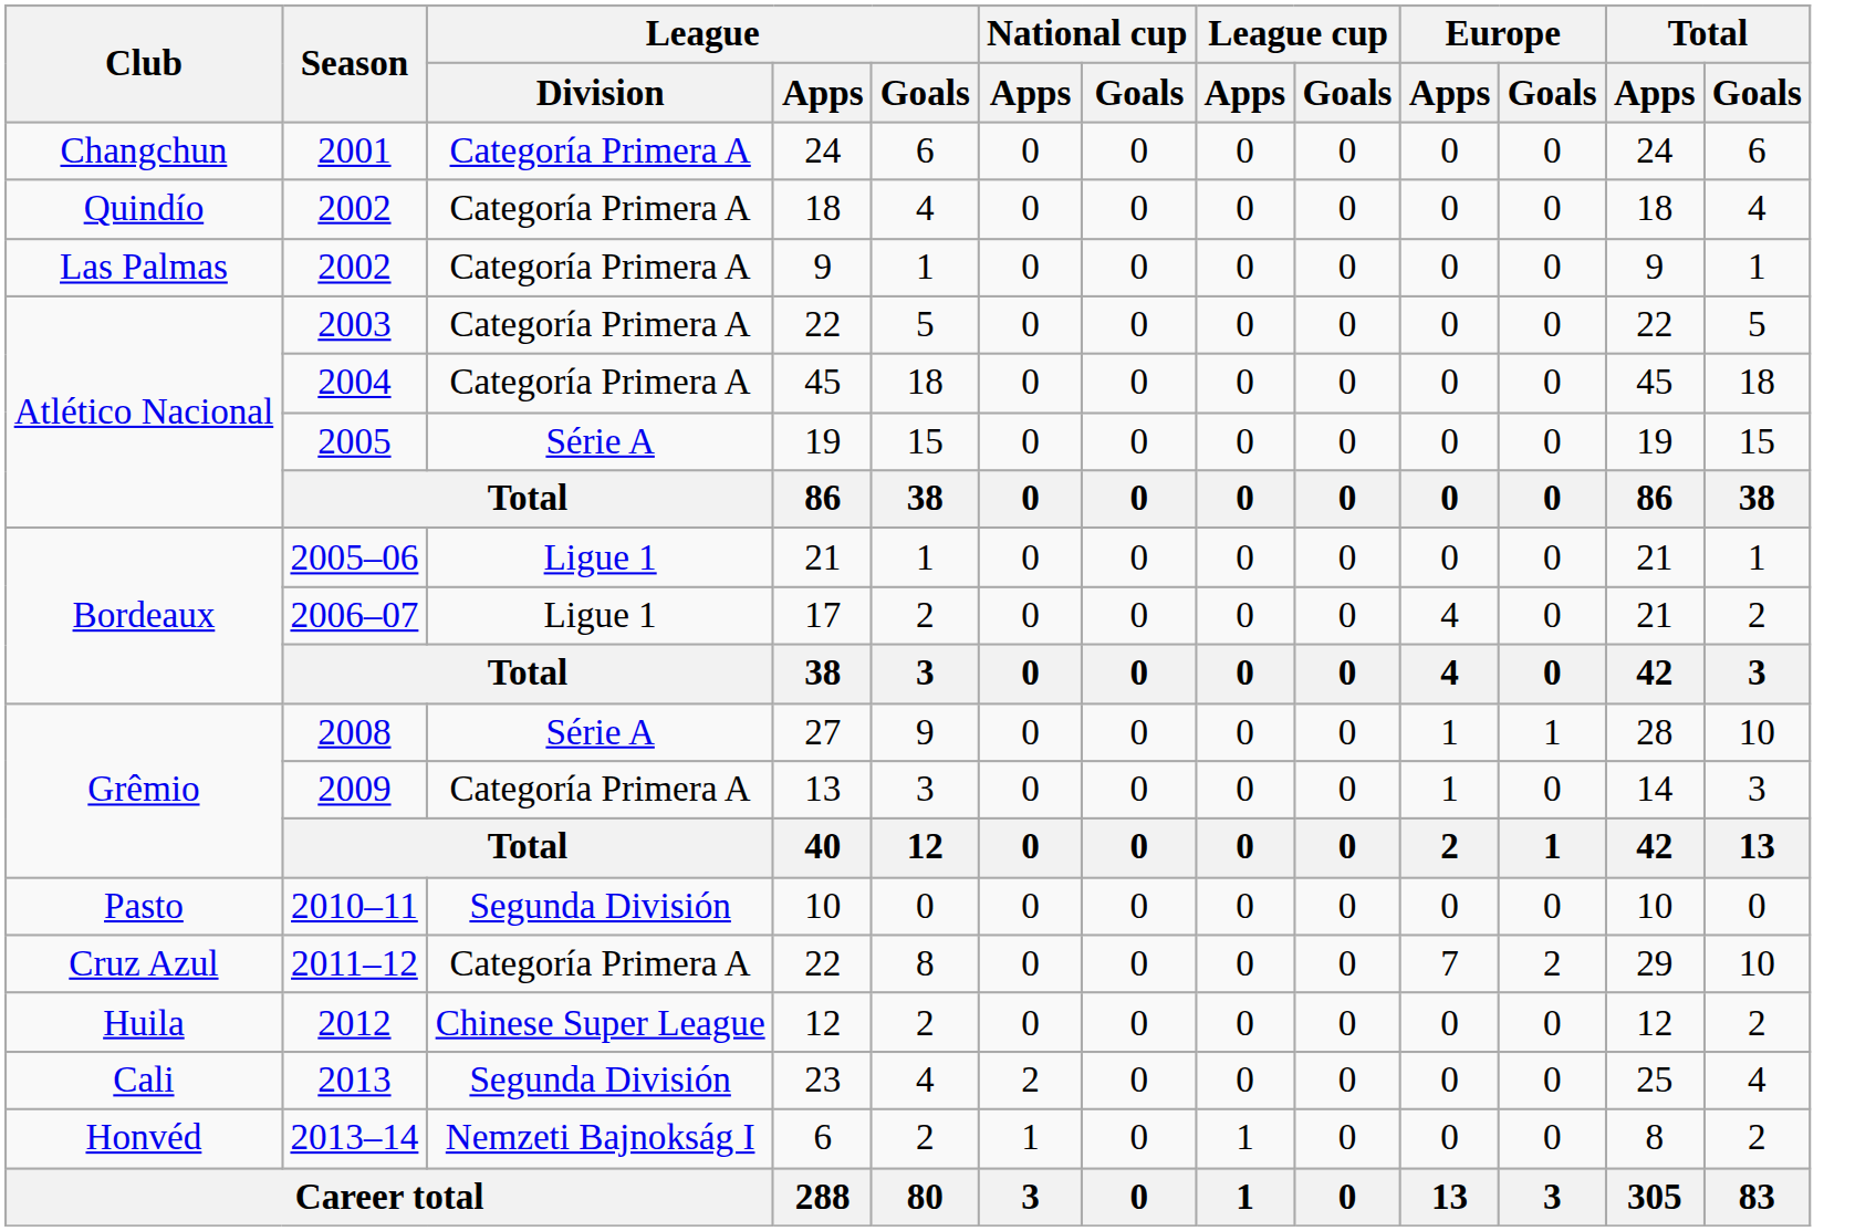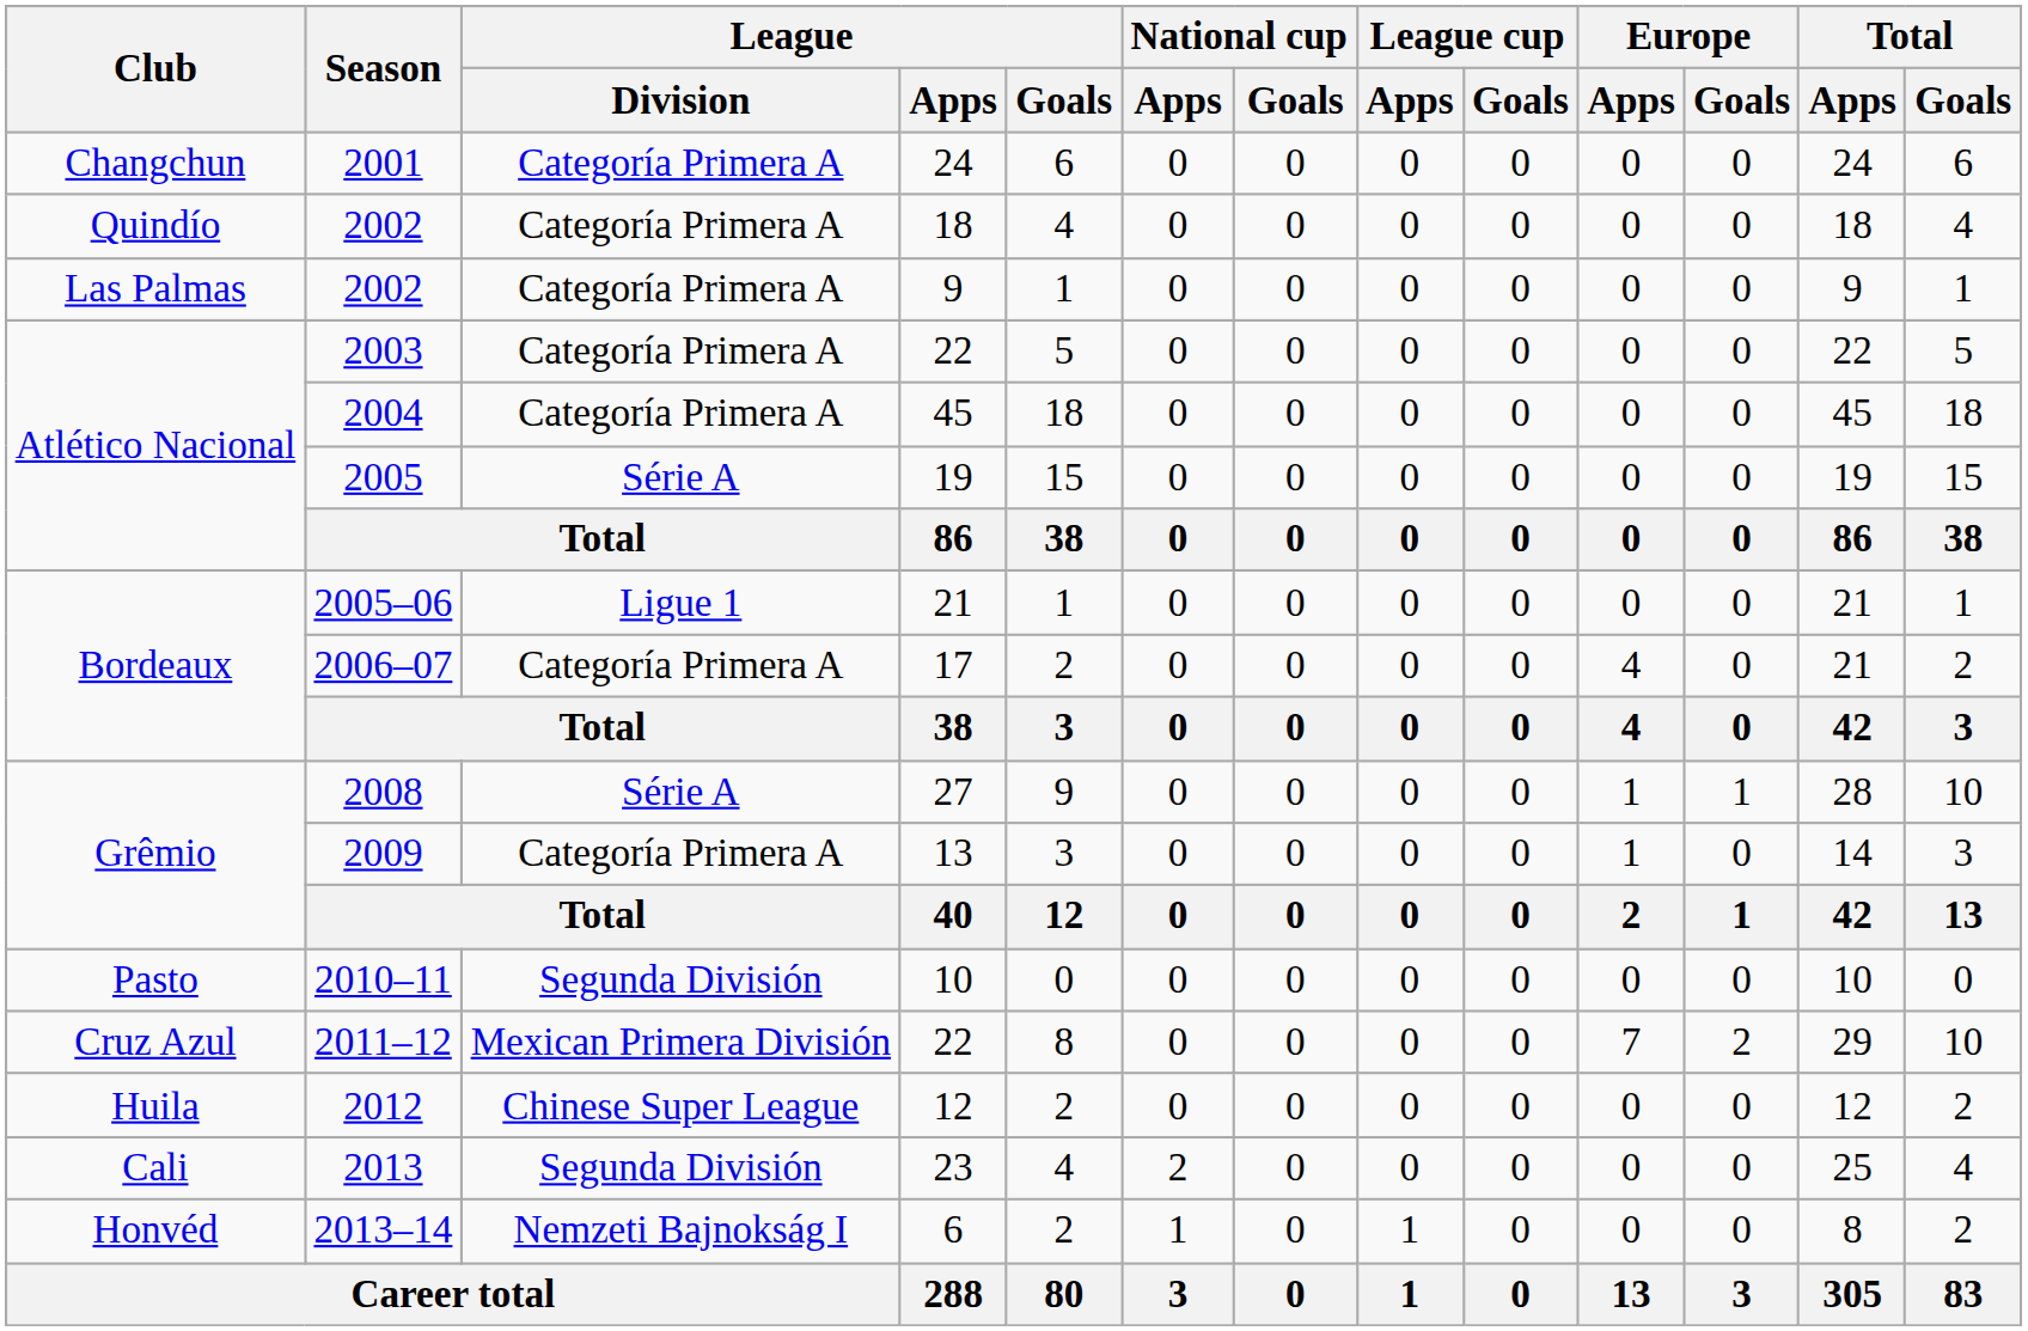 <table class="wikitable" style="text-align:center">
 <tr>
 <th rowspan="2">Club</th>
 <th rowspan="2">Season</th>
 <th colspan="3">League</th>
 <th colspan="2">National cup</th>
 <th colspan="2">League cup</th>
 <th colspan="2">Europe</th>
 <th colspan="2">Total</th>
 </tr>
 <tr>
 <th>Division</th>
 <th>Apps</th>
 <th>Goals</th>
 <th>Apps</th>
 <th>Goals</th>
 <th>Apps</th>
 <th>Goals</th>
 <th>Apps</th>
 <th>Goals</th>
 <th>Apps</th>
 <th>Goals</th>
 </tr>
 <tr>
 <td><a href='#'>Changchun</a></td>
 <td><a href='#'>2001</a></td>
 <td><a href='#'>Categoría Primera A</a></td>
 <td>24</td>
 <td>6</td>
 <td>0</td>
 <td>0</td>
 <td>0</td>
 <td>0</td>
 <td>0</td>
 <td>0</td>
 <td>24</td>
 <td>6</td>
 </tr>
 <tr>
 <td><a href='#'>Quindío</a></td>
 <td><a href='#'>2002</a></td>
 <td>Categoría Primera A</td>
 <td>18</td>
 <td>4</td>
 <td>0</td>
 <td>0</td>
 <td>0</td>
 <td>0</td>
 <td>0</td>
 <td>0</td>
 <td>18</td>
 <td>4</td>
 </tr>
 <tr>
 <td><a href='#'>Las Palmas</a></td>
 <td><a href='#'>2002</a></td>
 <td>Categoría Primera A</td>
 <td>9</td>
 <td>1</td>
 <td>0</td>
 <td>0</td>
 <td>0</td>
 <td>0</td>
 <td>0</td>
 <td>0</td>
 <td>9</td>
 <td>1</td>
 </tr>
 <tr>
 <td rowspan="4"><a href='#'>Atlético Nacional</a></td>
 <td><a href='#'>2003</a></td>
 <td>Categoría Primera A</td>
 <td>22</td>
 <td>5</td>
 <td>0</td>
 <td>0</td>
 <td>0</td>
 <td>0</td>
 <td>0</td>
 <td>0</td>
 <td>22</td>
 <td>5</td>
 </tr>
 <tr>
 <td><a href='#'>2004</a></td>
 <td>Categoría Primera A</td>
 <td>45</td>
 <td>18</td>
 <td>0</td>
 <td>0</td>
 <td>0</td>
 <td>0</td>
 <td>0</td>
 <td>0</td>
 <td>45</td>
 <td>18</td>
 </tr>
 <tr>
 <td><a href='#'>2005</a></td>
 <td><a href='#'>Série A</a></td>
 <td>19</td>
 <td>15</td>
 <td>0</td>
 <td>0</td>
 <td>0</td>
 <td>0</td>
 <td>0</td>
 <td>0</td>
 <td>19</td>
 <td>15</td>
 </tr>
 <tr>
 <th colspan="2">Total</th>
 <th>86</th>
 <th>38</th>
 <th>0</th>
 <th>0</th>
 <th>0</th>
 <th>0</th>
 <th>0</th>
 <th>0</th>
 <th>86</th>
 <th>38</th>
 </tr>
 <tr>
 <td rowspan="3"><a href='#'>Bordeaux</a></td>
 <td><a href='#'>2005–06</a></td>
 <td><a href='#'>Ligue 1</a></td>
 <td>21</td>
 <td>1</td>
 <td>0</td>
 <td>0</td>
 <td>0</td>
 <td>0</td>
 <td>0</td>
 <td>0</td>
 <td>21</td>
 <td>1</td>
 </tr>
 <tr>
 <td><a href='#'>2006–07</a></td>
-<td>Ligue 1</td>
+<td>Categoría Primera A</td>
 <td>17</td>
 <td>2</td>
 <td>0</td>
 <td>0</td>
 <td>0</td>
 <td>0</td>
 <td>4</td>
 <td>0</td>
 <td>21</td>
 <td>2</td>
 </tr>
 <tr>
 <th colspan="2">Total</th>
 <th>38</th>
 <th>3</th>
 <th>0</th>
 <th>0</th>
 <th>0</th>
 <th>0</th>
 <th>4</th>
 <th>0</th>
 <th>42</th>
 <th>3</th>
 </tr>
 <tr>
 <td rowspan="3"><a href='#'>Grêmio</a></td>
 <td><a href='#'>2008</a></td>
 <td><a href='#'>Série A</a></td>
 <td>27</td>
 <td>9</td>
 <td>0</td>
 <td>0</td>
 <td>0</td>
 <td>0</td>
 <td>1</td>
 <td>1</td>
 <td>28</td>
 <td>10</td>
 </tr>
 <tr>
 <td><a href='#'>2009</a></td>
 <td>Categoría Primera A</td>
 <td>13</td>
 <td>3</td>
 <td>0</td>
 <td>0</td>
 <td>0</td>
 <td>0</td>
 <td>1</td>
 <td>0</td>
 <td>14</td>
 <td>3</td>
 </tr>
 <tr>
 <th colspan="2">Total</th>
 <th>40</th>
 <th>12</th>
 <th>0</th>
 <th>0</th>
 <th>0</th>
 <th>0</th>
 <th>2</th>
 <th>1</th>
 <th>42</th>
 <th>13</th>
 </tr>
 <tr>
 <td><a href='#'>Pasto</a></td>
 <td><a href='#'>2010–11</a></td>
 <td><a href='#'>Segunda División</a></td>
 <td>10</td>
 <td>0</td>
 <td>0</td>
 <td>0</td>
 <td>0</td>
 <td>0</td>
 <td>0</td>
 <td>0</td>
 <td>10</td>
 <td>0</td>
 </tr>
 <tr>
 <td><a href='#'>Cruz Azul</a></td>
 <td><a href='#'>2011–12</a></td>
-<td>Categoría Primera A</td>
+<td><a href='#'>Mexican Primera División</a></td>
 <td>22</td>
 <td>8</td>
 <td>0</td>
 <td>0</td>
 <td>0</td>
 <td>0</td>
 <td>7</td>
 <td>2</td>
 <td>29</td>
 <td>10</td>
 </tr>
 <tr>
 <td><a href='#'>Huila</a></td>
 <td><a href='#'>2012</a></td>
 <td><a href='#'>Chinese Super League</a></td>
 <td>12</td>
 <td>2</td>
 <td>0</td>
 <td>0</td>
 <td>0</td>
 <td>0</td>
 <td>0</td>
 <td>0</td>
 <td>12</td>
 <td>2</td>
 </tr>
 <tr>
 <td><a href='#'>Cali</a></td>
 <td><a href='#'>2013</a></td>
 <td><a href='#'>Segunda División</a></td>
 <td>23</td>
 <td>4</td>
 <td>2</td>
 <td>0</td>
 <td>0</td>
 <td>0</td>
 <td>0</td>
 <td>0</td>
 <td>25</td>
 <td>4</td>
 </tr>
 <tr>
 <td><a href='#'>Honvéd</a></td>
 <td><a href='#'>2013–14</a></td>
 <td><a href='#'>Nemzeti Bajnokság I</a></td>
 <td>6</td>
 <td>2</td>
 <td>1</td>
 <td>0</td>
 <td>1</td>
 <td>0</td>
 <td>0</td>
 <td>0</td>
 <td>8</td>
 <td>2</td>
 </tr>
 <tr>
 <th colspan="3">Career total</th>
 <th>288</th>
 <th>80</th>
 <th>3</th>
 <th>0</th>
 <th>1</th>
 <th>0</th>
 <th>13</th>
 <th>3</th>
 <th>305</th>
 <th>83</th>
 </tr>
 </table>
